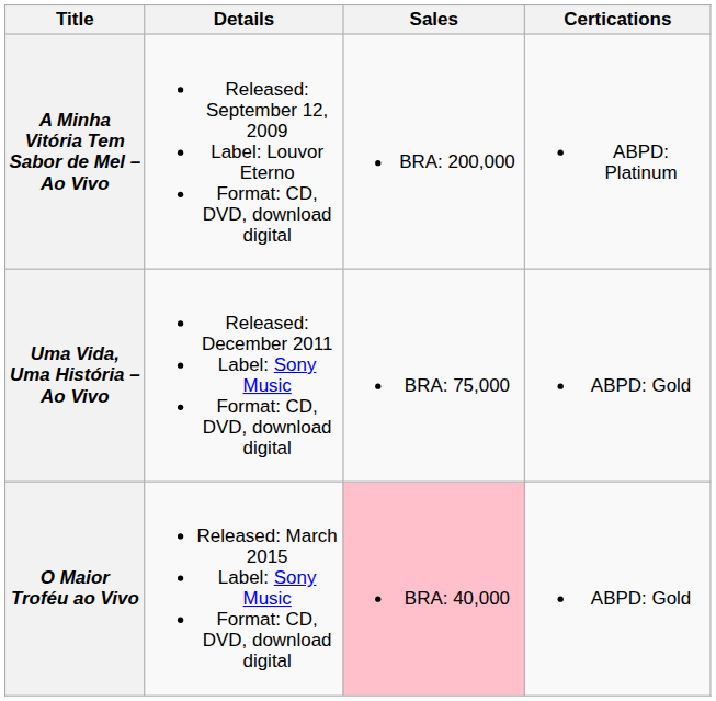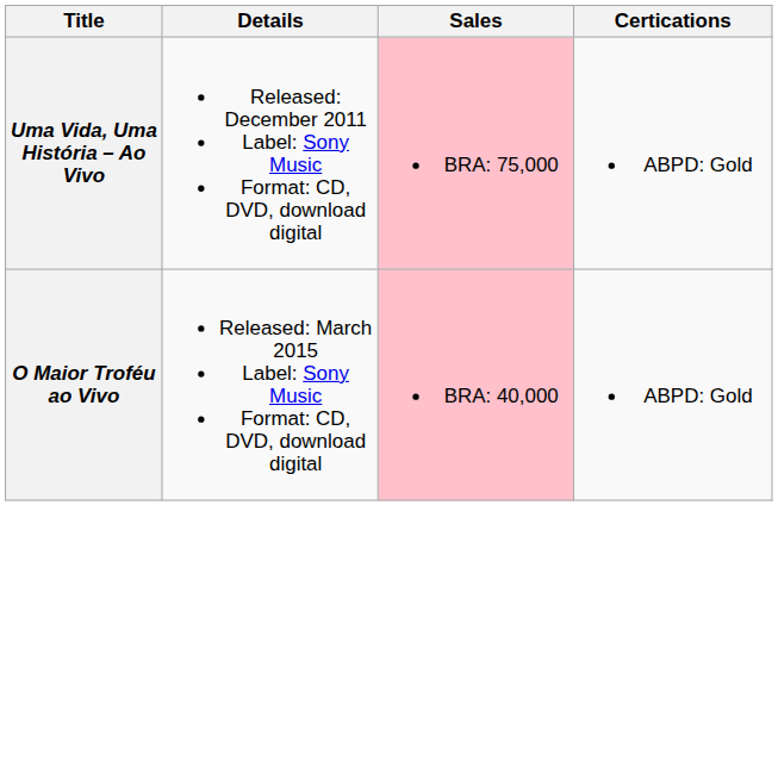 <table class="wikitable plainrowheaders" style="text-align:center;">
 <tr>
 <th scope="col" style="width:14em;">Title</th>
 <th scope="col" style="width:16em;">Details</th>
 <th scope="col" style="width:16em;">Sales</th>
 <th scope="col" style="width:16em;">Certications</th>
 </tr>
 <tr>
-<th scope="row"><em>A Minha Vitória Tem Sabor de Mel – Ao Vivo</em></th>
-<td><br><ul><li>Released: September 12, 2009</li><li>Label: Louvor Eterno</li><li>Format: CD, DVD, download digital</li></ul></td>
-<td><br><ul><li>BRA: 200,000</li></ul></td>
-<td><br><ul><li>ABPD: Platinum</li></ul></td>
-</tr>
-<tr>
 <th scope="row"><em>Uma Vida, Uma História – Ao Vivo</em></th>
 <td><br><ul><li>Released: December 2011</li><li>Label: <a href='#'>Sony Music</a></li><li>Format: CD, DVD, download digital</li></ul></td>
-<td><br><ul><li>BRA: 75,000</li></ul></td>
+<td style="background: pink;"><br><ul><li>BRA: 75,000</li></ul></td>
 <td><br><ul><li>ABPD: Gold</li></ul></td>
 </tr>
 <tr>
 <th scope="row"><em>O Maior Troféu ao Vivo</em></th>
 <td><br><ul><li>Released: March 2015</li><li>Label: <a href='#'>Sony Music</a></li><li>Format: CD, DVD, download digital</li></ul></td>
 <td style="background: pink;"><br><ul><li>BRA: 40,000</li></ul></td>
 <td><br><ul><li>ABPD: Gold</li></ul></td>
 </tr>
 </table>
